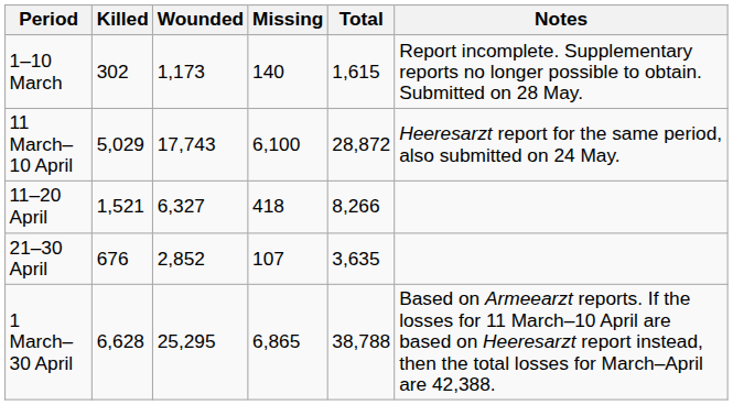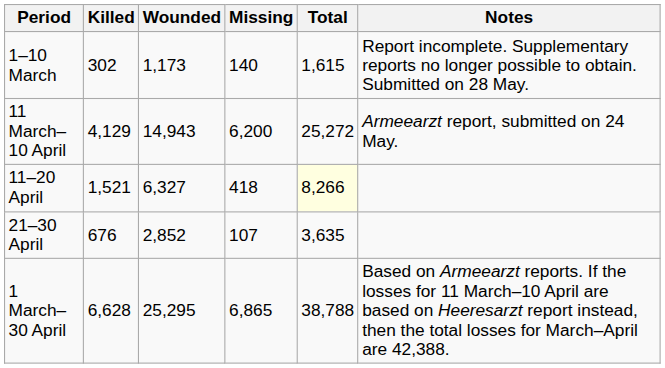 <table class="wikitable">
 <tr>
 <th>Period</th>
 <th>Killed</th>
 <th>Wounded</th>
 <th>Missing</th>
 <th>Total</th>
 <th>Notes</th>
 </tr>
 <tr>
 <td>1–10 March</td>
 <td>302</td>
 <td>1,173</td>
 <td>140</td>
 <td>1,615</td>
 <td>Report incomplete. Supplementary reports no longer possible to obtain. Submitted on 28 May.</td>
 </tr>
 <tr>
 <td>11 March–10 April</td>
-<td>5,029</td>
-<td>17,743</td>
-<td>6,100</td>
-<td>28,872</td>
-<td><em>Heeresarzt</em> report for the same period, also submitted on 24 May.</td>
+<td>4,129</td>
+<td>14,943</td>
+<td>6,200</td>
+<td>25,272</td>
+<td><em>Armeearzt</em> report, submitted on 24 May.</td>
 </tr>
 <tr>
 <td>11–20 April</td>
 <td>1,521</td>
 <td>6,327</td>
 <td>418</td>
-<td>8,266</td>
+<td style="background: lightyellow;">8,266</td>
 <td></td>
 </tr>
 <tr>
 <td>21–30 April</td>
 <td>676</td>
 <td>2,852</td>
 <td>107</td>
 <td>3,635</td>
 <td></td>
 </tr>
 <tr>
 <td>1 March–30 April</td>
 <td>6,628</td>
 <td>25,295</td>
 <td>6,865</td>
 <td>38,788</td>
 <td>Based on <em>Armeearzt</em> reports. If the losses for 11 March–10 April are based on <em>Heeresarzt</em> report instead, then the total losses for March–April are 42,388.</td>
 </tr>
 </table>
